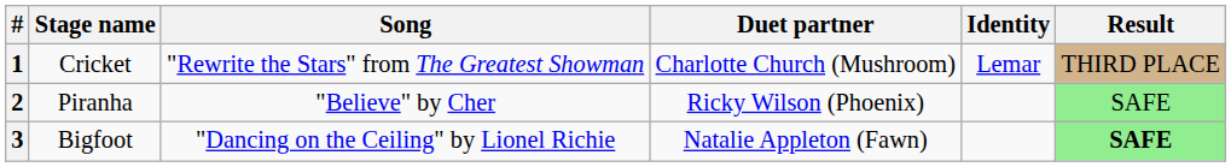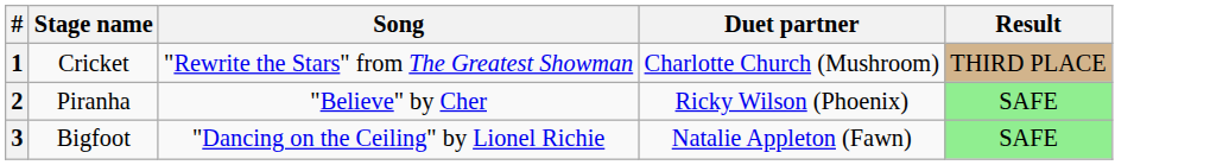 <table class="wikitable plainrowheaders" style="text-align: center;">
 <tr>
 <th>#</th>
 <th>Stage name</th>
 <th>Song</th>
 <th>Duet partner</th>
-<th>Identity</th>
 <th>Result</th>
 </tr>
 <tr>
 <th>1</th>
 <td>Cricket</td>
 <td>"<a href='#'>Rewrite the Stars</a>" from <em><a href='#'>The Greatest Showman</a></em></td>
 <td><a href='#'>Charlotte Church</a> (Mushroom)</td>
-<td><a href='#'>Lemar</a></td>
 <td bgcolor=tan>THIRD PLACE</td>
 </tr>
 <tr>
 <th>2</th>
 <td>Piranha</td>
 <td>"<a href='#'>Believe</a>" by <a href='#'>Cher</a></td>
 <td><a href='#'>Ricky Wilson</a> (Phoenix)</td>
-<td></td>
 <td bgcolor="lightgreen">SAFE</td>
 </tr>
 <tr>
 <th>3</th>
 <td>Bigfoot</td>
 <td>"<a href='#'>Dancing on the Ceiling</a>" by <a href='#'>Lionel Richie</a></td>
 <td><a href='#'>Natalie Appleton</a> (Fawn)</td>
-<td></td>
-<td bgcolor="lightgreen"><strong>SAFE</strong></td>
+<td bgcolor="lightgreen">SAFE</td>
 </tr>
 </table>
